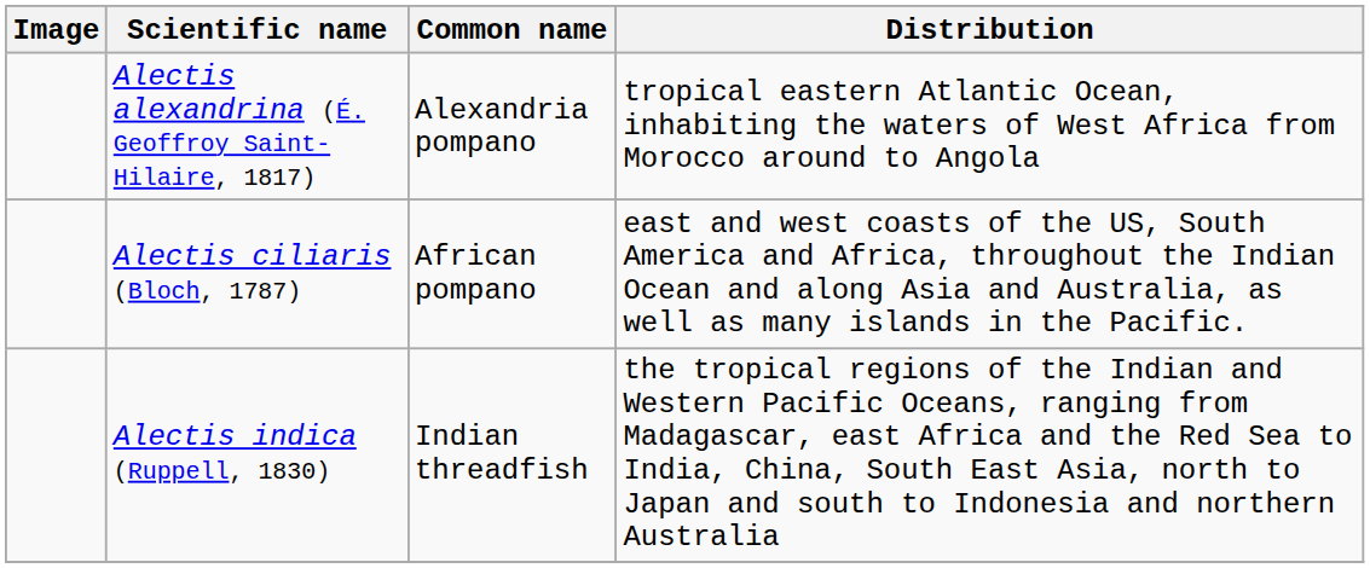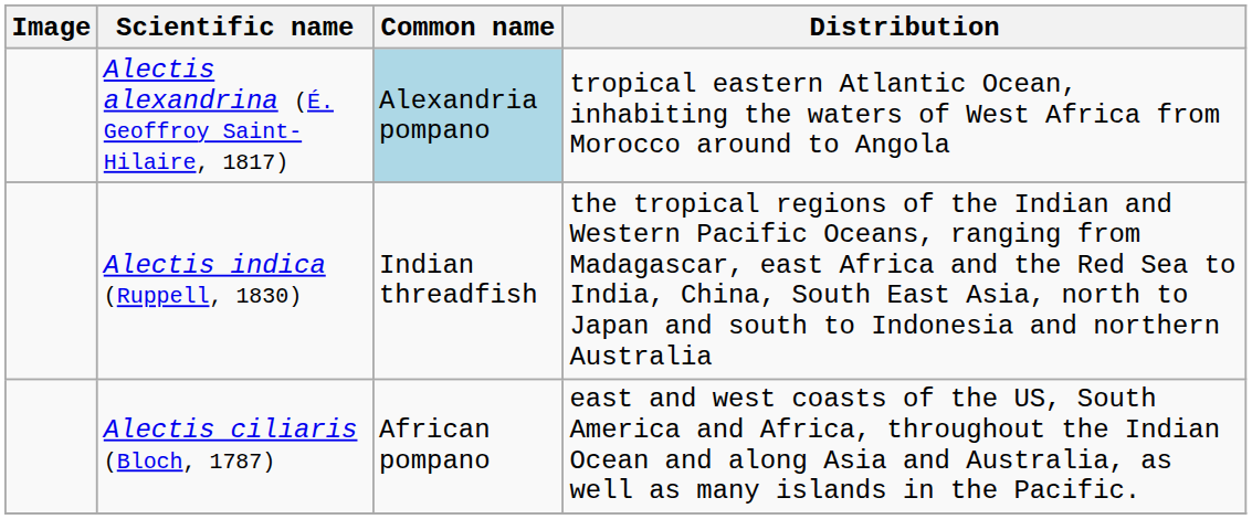 <table class="wikitable">
 <tr>
 <th>Image</th>
 <th>Scientific name</th>
 <th>Common name</th>
 <th>Distribution</th>
 </tr>
 <tr>
 <td></td>
 <td><em><a href='#'>Alectis alexandrina</a></em> <small>(<a href='#'>É. Geoffroy Saint-Hilaire</a>, 1817)</small></td>
-<td>Alexandria pompano</td>
+<td style="background: lightblue;">Alexandria pompano</td>
 <td>tropical eastern Atlantic Ocean, inhabiting the waters of West Africa from Morocco around to Angola</td>
+</tr>
+<tr>
+<td></td>
+<td><em><a href='#'>Alectis indica</a></em> <small>(<a href='#'>Ruppell</a>, 1830)</small></td>
+<td>Indian threadfish</td>
+<td>the tropical regions of the Indian and Western Pacific Oceans, ranging from Madagascar, east Africa and the Red Sea to India, China, South East Asia, north to Japan and south to Indonesia and northern Australia</td>
 </tr>
 <tr>
 <td></td>
 <td><em><a href='#'>Alectis ciliaris</a></em> <small>(<a href='#'>Bloch</a>, 1787)</small></td>
 <td>African pompano</td>
 <td>east and west coasts of the US, South America and Africa, throughout the Indian Ocean and along Asia and Australia, as well as many islands in the Pacific.</td>
 </tr>
 <tr>
-<td></td>
-<td><em><a href='#'>Alectis indica</a></em> <small>(<a href='#'>Ruppell</a>, 1830)</small></td>
-<td>Indian threadfish</td>
-<td>the tropical regions of the Indian and Western Pacific Oceans, ranging from Madagascar, east Africa and the Red Sea to India, China, South East Asia, north to Japan and south to Indonesia and northern Australia</td>
-</tr>
-<tr>
 </tr>
 </table>
